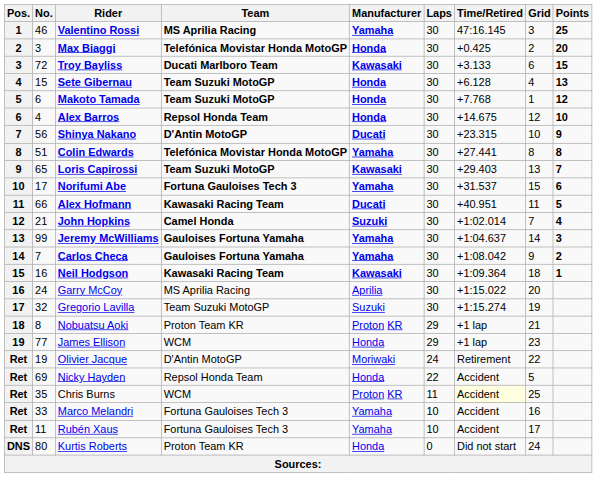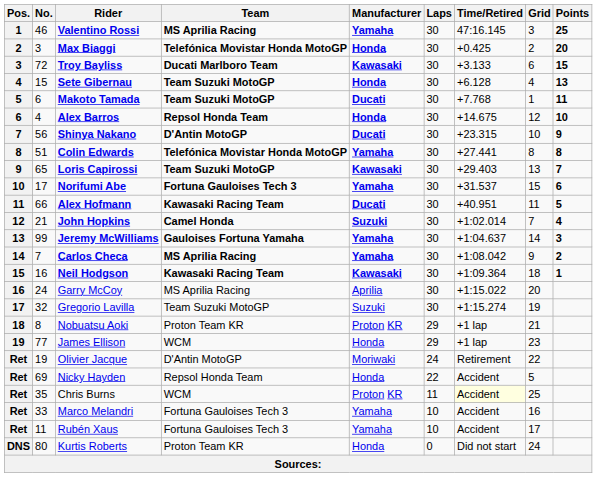 <table class="wikitable" style="font-size: 95%;">
 <tr>
 <th>Pos.</th>
 <th>No.</th>
 <th>Rider</th>
 <th>Team</th>
 <th>Manufacturer</th>
 <th>Laps</th>
 <th>Time/Retired</th>
 <th>Grid</th>
 <th>Points</th>
 </tr>
 <tr>
 <th>1</th>
 <td>46</td>
 <td> <strong><a href='#'>Valentino Rossi</a></strong></td>
 <td><strong>MS Aprilia Racing</strong></td>
 <td><strong><a href='#'>Yamaha</a></strong></td>
 <td>30</td>
 <td>47:16.145</td>
 <td>3</td>
 <td><strong>25</strong></td>
 </tr>
 <tr>
 <th>2</th>
 <td>3</td>
 <td> <strong><a href='#'>Max Biaggi</a></strong></td>
 <td><strong>Telefónica Movistar Honda MotoGP</strong></td>
 <td><strong><a href='#'>Honda</a></strong></td>
 <td>30</td>
 <td>+0.425</td>
 <td>2</td>
 <td><strong>20</strong></td>
 </tr>
 <tr>
 <th>3</th>
 <td>72</td>
 <td> <strong><a href='#'>Troy Bayliss</a></strong></td>
 <td><strong>Ducati Marlboro Team</strong></td>
 <td><strong><a href='#'>Kawasaki</a></strong></td>
 <td>30</td>
 <td>+3.133</td>
 <td>6</td>
 <td><strong>15</strong></td>
 </tr>
 <tr>
 <th>4</th>
 <td>15</td>
 <td> <strong><a href='#'>Sete Gibernau</a></strong></td>
 <td><strong>Team Suzuki MotoGP</strong></td>
 <td><strong><a href='#'>Honda</a></strong></td>
 <td>30</td>
 <td>+6.128</td>
 <td>4</td>
 <td><strong>13</strong></td>
 </tr>
 <tr>
 <th>5</th>
 <td>6</td>
 <td> <strong><a href='#'>Makoto Tamada</a></strong></td>
 <td><strong>Team Suzuki MotoGP</strong></td>
-<td><strong><a href='#'>Honda</a></strong></td>
+<td><strong><a href='#'>Ducati</a></strong></td>
 <td>30</td>
 <td>+7.768</td>
 <td>1</td>
-<td><strong>12</strong></td>
+<td><strong>11</strong></td>
 </tr>
 <tr>
 <th>6</th>
 <td>4</td>
 <td> <strong><a href='#'>Alex Barros</a></strong></td>
 <td><strong>Repsol Honda Team</strong></td>
 <td><strong><a href='#'>Honda</a></strong></td>
 <td>30</td>
 <td>+14.675</td>
 <td>12</td>
 <td><strong>10</strong></td>
 </tr>
 <tr>
 <th>7</th>
 <td>56</td>
 <td> <strong><a href='#'>Shinya Nakano</a></strong></td>
 <td><strong>D'Antin MotoGP</strong></td>
 <td><strong><a href='#'>Ducati</a></strong></td>
 <td>30</td>
 <td>+23.315</td>
 <td>10</td>
 <td><strong>9</strong></td>
 </tr>
 <tr>
 <th>8</th>
 <td>51</td>
 <td> <strong><a href='#'>Colin Edwards</a></strong></td>
 <td><strong>Telefónica Movistar Honda MotoGP</strong></td>
 <td><strong><a href='#'>Yamaha</a></strong></td>
 <td>30</td>
 <td>+27.441</td>
 <td>8</td>
 <td><strong>8</strong></td>
 </tr>
 <tr>
 <th>9</th>
 <td>65</td>
 <td> <strong><a href='#'>Loris Capirossi</a></strong></td>
 <td><strong>Team Suzuki MotoGP</strong></td>
 <td><strong><a href='#'>Kawasaki</a></strong></td>
 <td>30</td>
 <td>+29.403</td>
 <td>13</td>
 <td><strong>7</strong></td>
 </tr>
 <tr>
 <th>10</th>
 <td>17</td>
 <td> <strong><a href='#'>Norifumi Abe</a></strong></td>
 <td><strong>Fortuna Gauloises Tech 3</strong></td>
 <td><strong><a href='#'>Yamaha</a></strong></td>
 <td>30</td>
 <td>+31.537</td>
 <td>15</td>
 <td><strong>6</strong></td>
 </tr>
 <tr>
 <th>11</th>
 <td>66</td>
 <td> <strong><a href='#'>Alex Hofmann</a></strong></td>
 <td><strong>Kawasaki Racing Team</strong></td>
 <td><strong><a href='#'>Ducati</a></strong></td>
 <td>30</td>
 <td>+40.951</td>
 <td>11</td>
 <td><strong>5</strong></td>
 </tr>
 <tr>
 <th>12</th>
 <td>21</td>
 <td> <strong><a href='#'>John Hopkins</a></strong></td>
 <td><strong>Camel Honda</strong></td>
 <td><strong><a href='#'>Suzuki</a></strong></td>
 <td>30</td>
 <td>+1:02.014</td>
 <td>7</td>
 <td><strong>4</strong></td>
 </tr>
 <tr>
 <th>13</th>
 <td>99</td>
 <td> <strong><a href='#'>Jeremy McWilliams</a></strong></td>
 <td><strong>Gauloises Fortuna Yamaha</strong></td>
 <td><strong><a href='#'>Yamaha</a></strong></td>
 <td>30</td>
 <td>+1:04.637</td>
 <td>14</td>
 <td><strong>3</strong></td>
 </tr>
 <tr>
 <th>14</th>
 <td>7</td>
 <td> <strong><a href='#'>Carlos Checa</a></strong></td>
-<td><strong>Gauloises Fortuna Yamaha</strong></td>
+<td><strong>MS Aprilia Racing</strong></td>
 <td><strong><a href='#'>Yamaha</a></strong></td>
 <td>30</td>
 <td>+1:08.042</td>
 <td>9</td>
 <td><strong>2</strong></td>
 </tr>
 <tr>
 <th>15</th>
 <td>16</td>
 <td> <strong><a href='#'>Neil Hodgson</a></strong></td>
 <td><strong>Kawasaki Racing Team</strong></td>
 <td><strong><a href='#'>Kawasaki</a></strong></td>
 <td>30</td>
 <td>+1:09.364</td>
 <td>18</td>
 <td><strong>1</strong></td>
 </tr>
 <tr>
 <th>16</th>
 <td>24</td>
 <td> <a href='#'>Garry McCoy</a></td>
 <td>MS Aprilia Racing</td>
 <td><a href='#'>Aprilia</a></td>
 <td>30</td>
 <td>+1:15.022</td>
 <td>20</td>
 <td></td>
 </tr>
 <tr>
 <th>17</th>
 <td>32</td>
 <td> <a href='#'>Gregorio Lavilla</a></td>
 <td>Team Suzuki MotoGP</td>
 <td><a href='#'>Suzuki</a></td>
 <td>30</td>
 <td>+1:15.274</td>
 <td>19</td>
 <td></td>
 </tr>
 <tr>
 <th>18</th>
 <td>8</td>
 <td> <a href='#'>Nobuatsu Aoki</a></td>
 <td>Proton Team KR</td>
 <td><a href='#'>Proton</a> <a href='#'>KR</a></td>
 <td>29</td>
 <td>+1 lap</td>
 <td>21</td>
 <td></td>
 </tr>
 <tr>
 <th>19</th>
 <td>77</td>
 <td> <a href='#'>James Ellison</a></td>
 <td>WCM</td>
 <td><a href='#'>Honda</a></td>
 <td>29</td>
 <td>+1 lap</td>
 <td>23</td>
 <td></td>
 </tr>
 <tr>
 <th>Ret</th>
 <td>19</td>
 <td> <a href='#'>Olivier Jacque</a></td>
 <td>D'Antin MotoGP</td>
 <td><a href='#'>Moriwaki</a></td>
 <td>24</td>
 <td>Retirement</td>
 <td>22</td>
 <td></td>
 </tr>
 <tr>
 <th>Ret</th>
 <td>69</td>
 <td> <a href='#'>Nicky Hayden</a></td>
 <td>Repsol Honda Team</td>
 <td><a href='#'>Honda</a></td>
 <td>22</td>
 <td>Accident</td>
 <td>5</td>
 <td></td>
 </tr>
 <tr>
 <th>Ret</th>
 <td>35</td>
 <td> Chris Burns</td>
 <td>WCM</td>
 <td><a href='#'>Proton</a> <a href='#'>KR</a></td>
 <td>11</td>
 <td style="background: lightyellow;">Accident</td>
 <td>25</td>
 <td></td>
 </tr>
 <tr>
 <th>Ret</th>
 <td>33</td>
 <td> <a href='#'>Marco Melandri</a></td>
 <td>Fortuna Gauloises Tech 3</td>
 <td><a href='#'>Yamaha</a></td>
 <td>10</td>
 <td>Accident</td>
 <td>16</td>
 <td></td>
 </tr>
 <tr>
 <th>Ret</th>
 <td>11</td>
 <td> <a href='#'>Rubén Xaus</a></td>
 <td>Fortuna Gauloises Tech 3</td>
 <td><a href='#'>Yamaha</a></td>
 <td>10</td>
 <td>Accident</td>
 <td>17</td>
 <td></td>
 </tr>
 <tr>
 <th>DNS</th>
 <td>80</td>
 <td> <a href='#'>Kurtis Roberts</a></td>
 <td>Proton Team KR</td>
 <td><a href='#'>Honda</a></td>
 <td>0</td>
 <td>Did not start</td>
 <td>24</td>
 <td></td>
 </tr>
 <tr>
 <th colspan=9>Sources: </th>
 </tr>
 </table>
